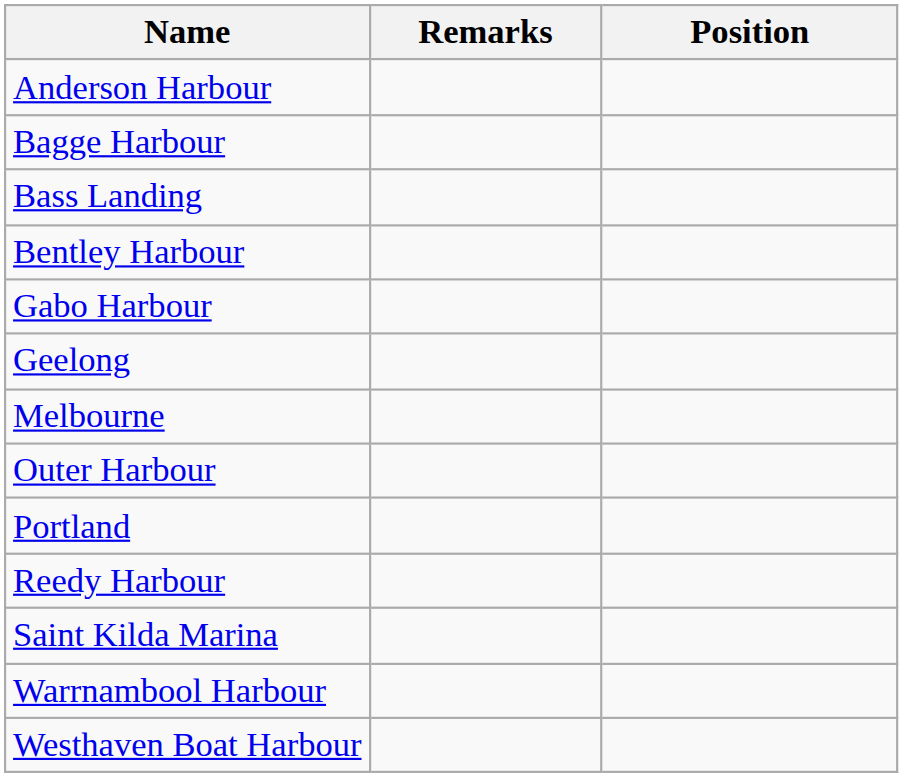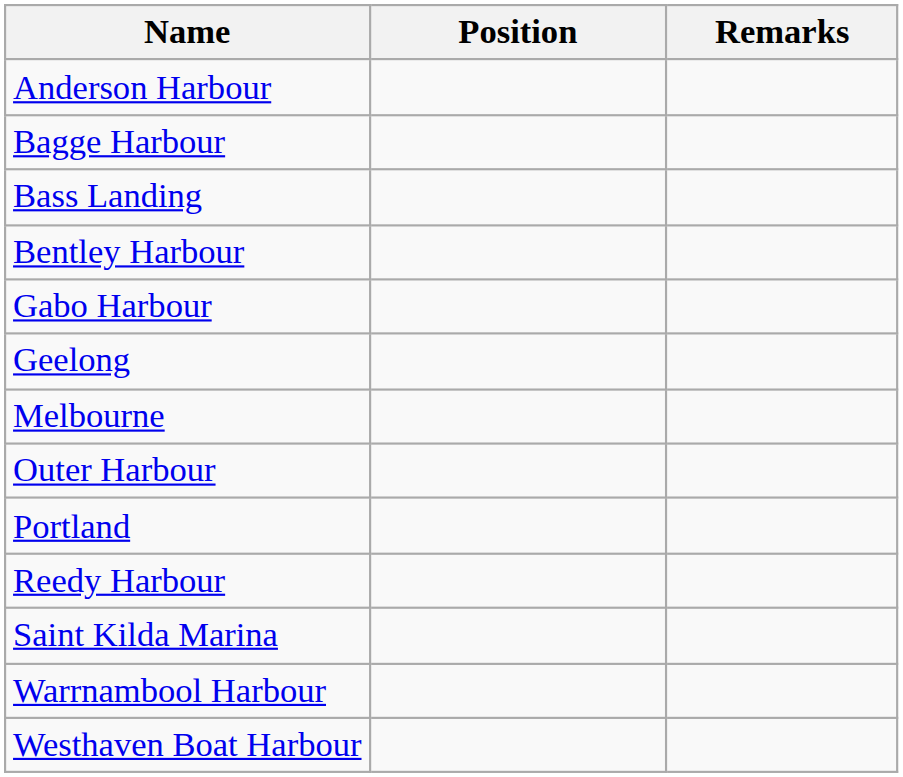 <table class="wikitable">
 <tr>
 <th scope="col" style="min-width: 150px;">Name</th>
+<th scope="col" style="min-width: 130px;">Position</th>
 <th scope="col" style="min-width: 100px;">Remarks</th>
-<th scope="col" style="min-width: 130px;">Position</th>
 </tr>
 <tr>
 <td><a href='#'>Anderson Harbour</a></td>
 <td></td>
 <td></td>
 </tr>
 <tr>
 <td><a href='#'>Bagge Harbour</a></td>
 <td></td>
 <td></td>
 </tr>
 <tr>
 <td><a href='#'>Bass Landing</a></td>
 <td></td>
 <td></td>
 </tr>
 <tr>
 <td><a href='#'>Bentley Harbour</a></td>
 <td></td>
 <td></td>
 </tr>
 <tr>
 <td><a href='#'>Gabo Harbour</a></td>
 <td></td>
 <td></td>
 </tr>
 <tr>
 <td><a href='#'>Geelong</a></td>
 <td></td>
 <td></td>
 </tr>
 <tr>
 <td><a href='#'>Melbourne</a></td>
 <td></td>
 <td></td>
 </tr>
 <tr>
 <td><a href='#'>Outer Harbour</a></td>
 <td></td>
 <td></td>
 </tr>
 <tr>
 <td><a href='#'>Portland</a></td>
 <td></td>
 <td></td>
 </tr>
 <tr>
 <td><a href='#'>Reedy Harbour</a></td>
 <td></td>
 <td></td>
 </tr>
 <tr>
 <td><a href='#'>Saint Kilda Marina</a></td>
 <td></td>
 <td></td>
 </tr>
 <tr>
 <td><a href='#'>Warrnambool Harbour</a></td>
 <td></td>
 <td></td>
 </tr>
 <tr>
 <td><a href='#'>Westhaven Boat Harbour</a></td>
 <td></td>
 <td></td>
 </tr>
 </table>
